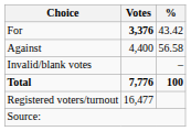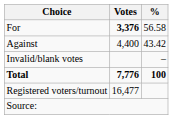 <table class=wikitable style=text-align:right>
 <tr>
 <th>Choice</th>
 <th>Votes</th>
 <th>%</th>
 </tr>
 <tr>
 <td align=left>For</td>
 <td><strong>3,376</strong></td>
-<td>43.42</td>
+<td>56.58</td>
 </tr>
 <tr>
 <td align=left>Against</td>
 <td>4,400</td>
-<td>56.58</td>
+<td>43.42</td>
 </tr>
 <tr>
 <td align=left>Invalid/blank votes</td>
 <td></td>
 <td>–</td>
 </tr>
 <tr>
 <td align=left><strong>Total</strong></td>
 <td><strong>7,776</strong></td>
 <td><strong>100</strong></td>
 </tr>
 <tr>
 <td align=left>Registered voters/turnout</td>
 <td>16,477</td>
 <td></td>
 </tr>
 <tr>
 <td align=left colspan=3>Source: </td>
 </tr>
 </table>
